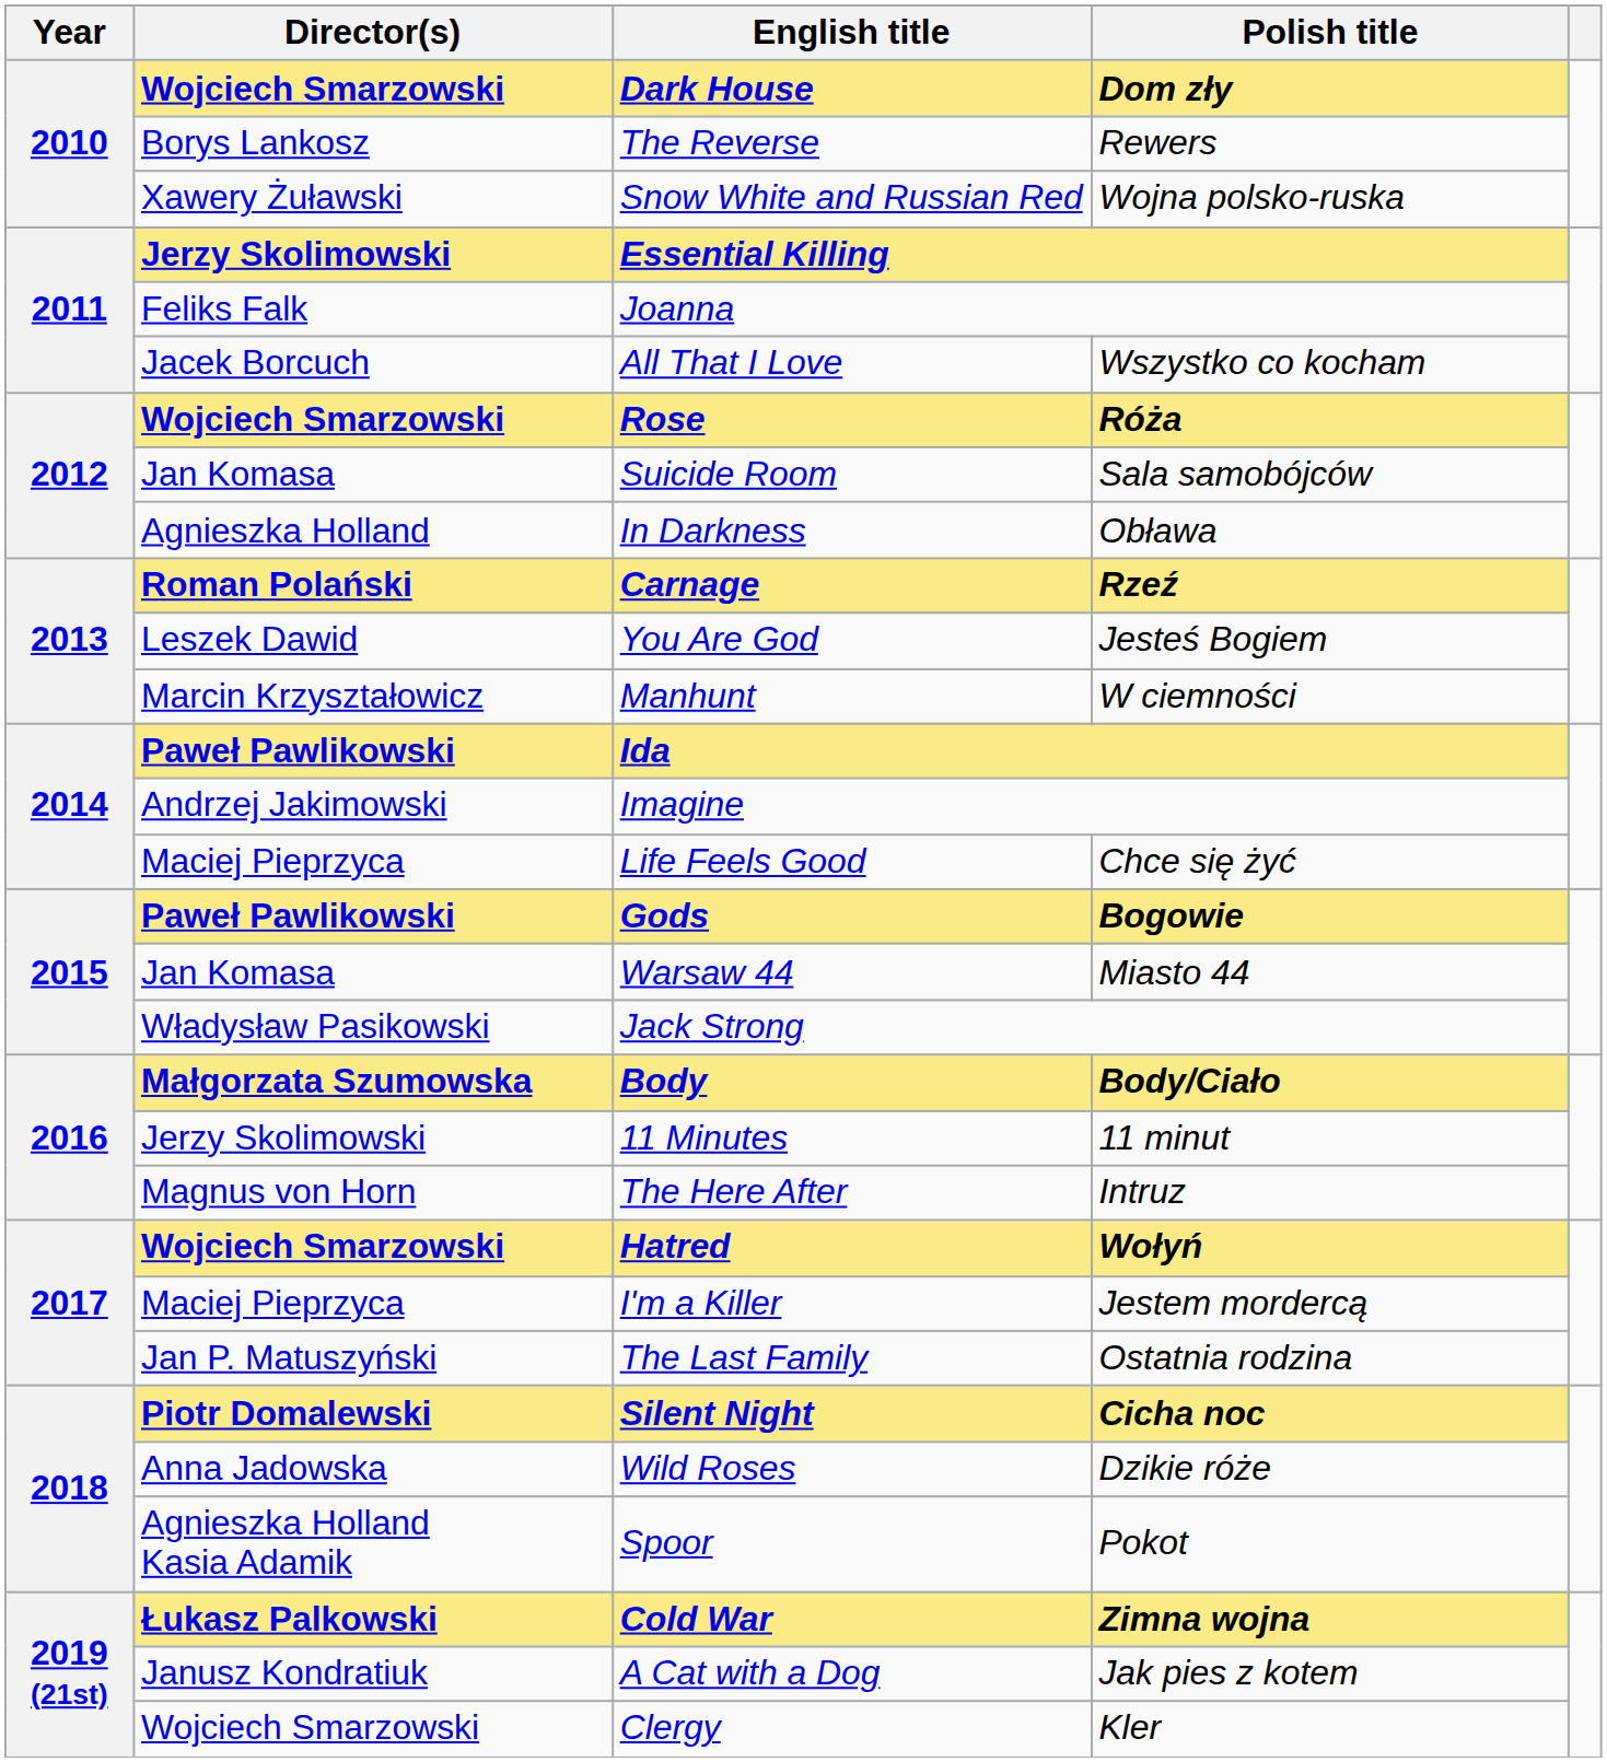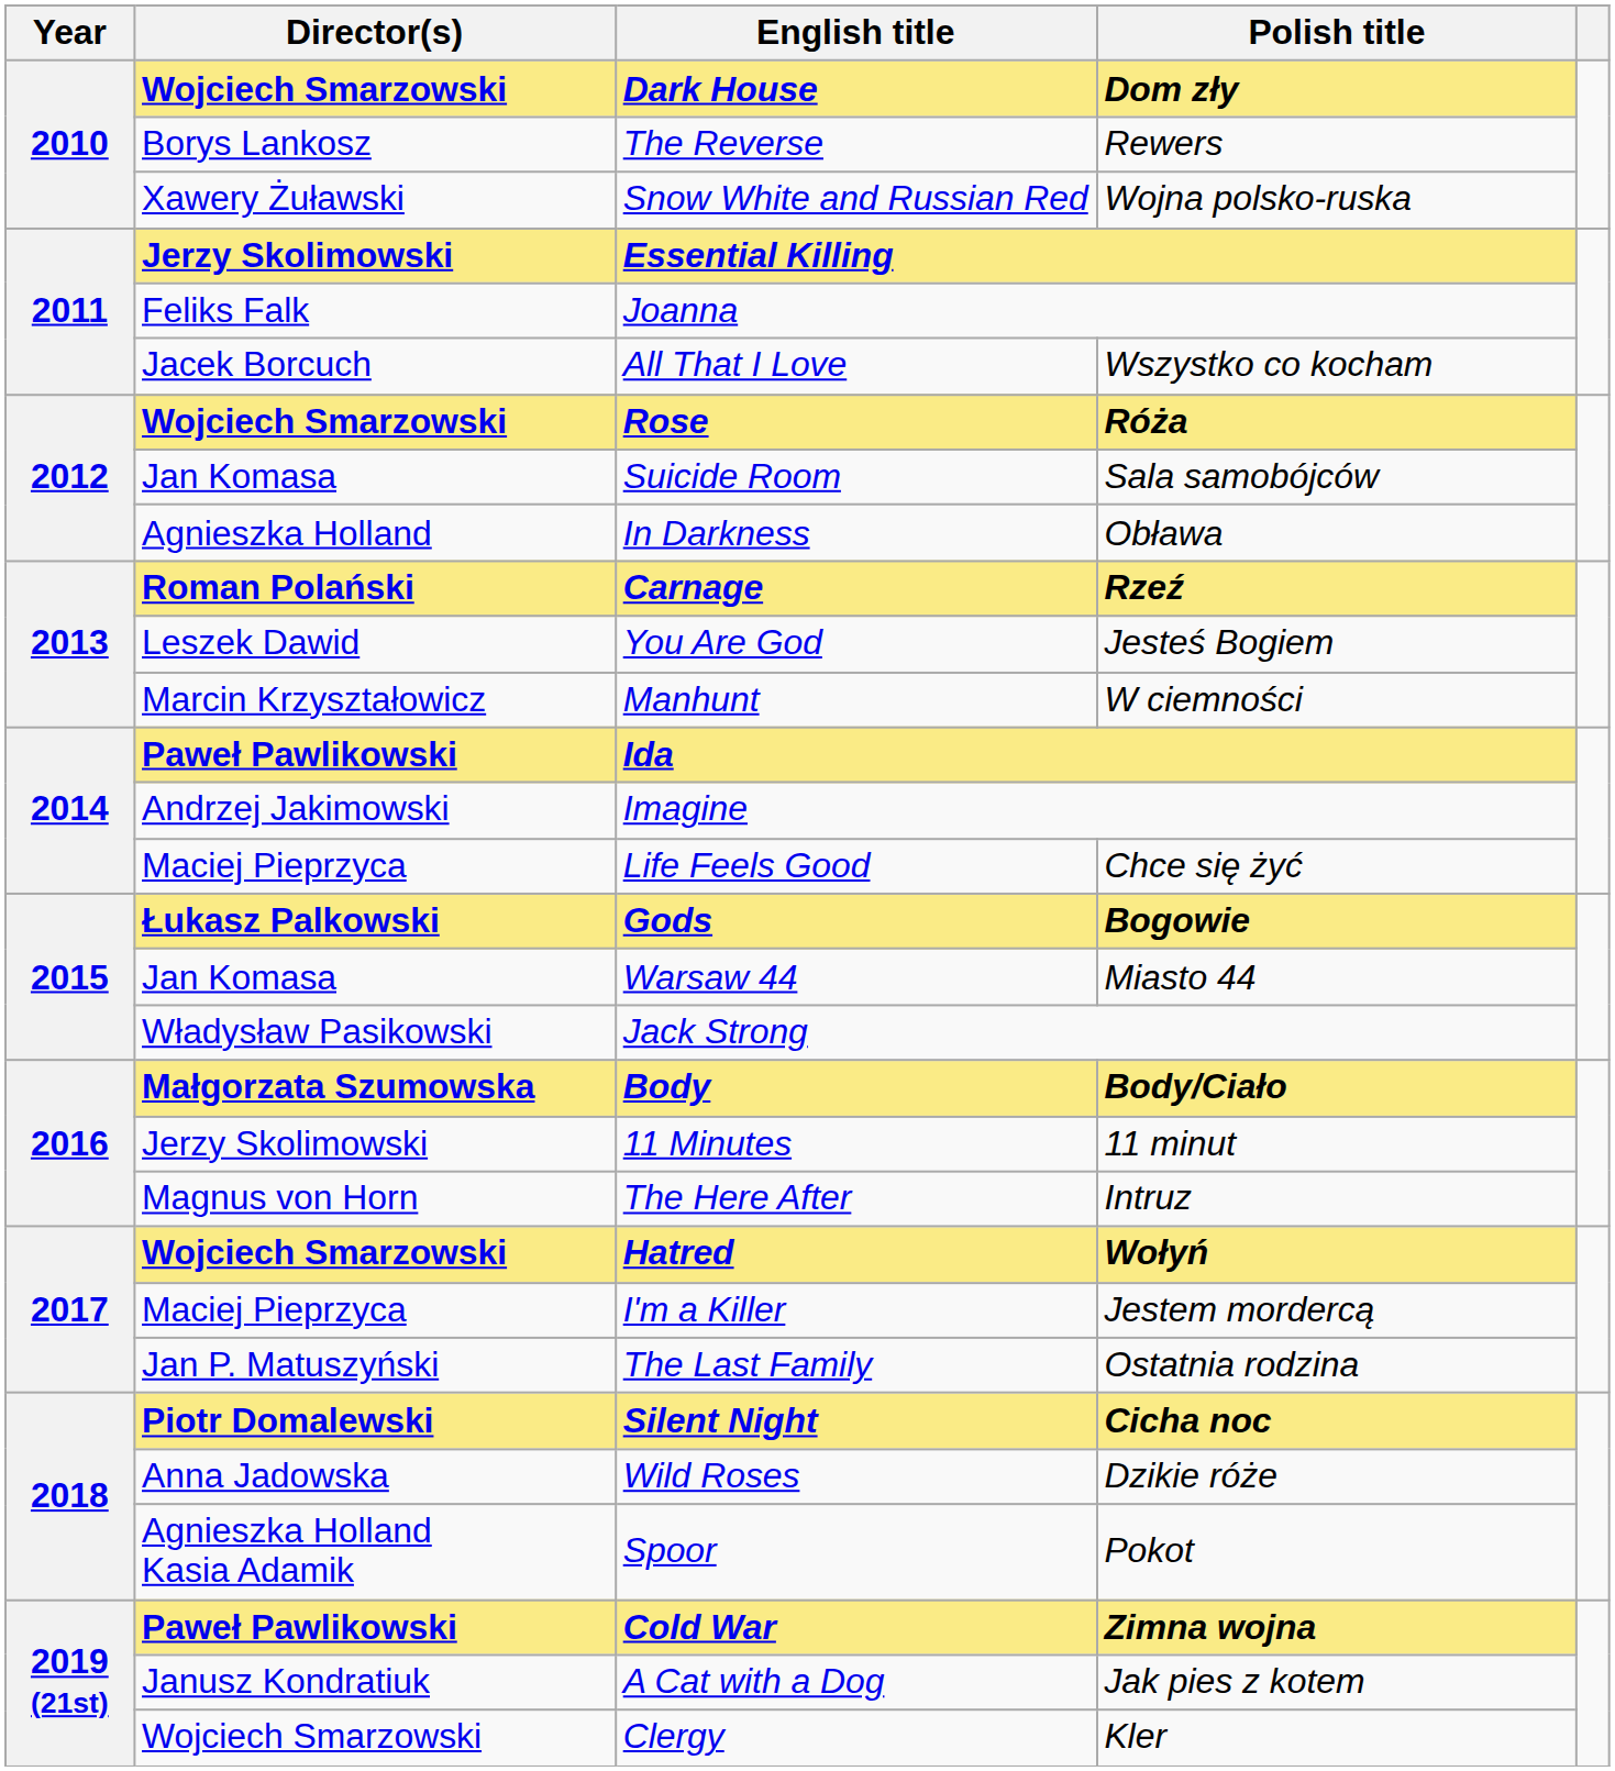 <table class="wikitable sortable">
 <tr>
 <th scope="col" style="width:8%;">Year</th>
 <th scope="col" style="width:30%;">Director(s)</th>
 <th scope="col" style="width:30%;">English title</th>
 <th>Polish title</th>
 <th scope="col" style="width:2%;" class="unsortable"></th>
 </tr>
 <tr>
 <th rowspan="3" scope="row" style="text-align:center;"><a href='#'>2010</a><br></th>
 <td style="background:#FAEB86;"><strong><a href='#'>Wojciech Smarzowski</a></strong></td>
 <td style="background:#FAEB86;"><strong><em><a href='#'>Dark House</a></em></strong></td>
 <td style="background:#FAEB86;"><strong><em>Dom zły</em></strong></td>
 <td rowspan="3"></td>
 </tr>
 <tr>
 <td><a href='#'>Borys Lankosz</a></td>
 <td><em><a href='#'>The Reverse</a></em></td>
 <td><em>Rewers</em></td>
 </tr>
 <tr>
 <td><a href='#'>Xawery Żuławski</a></td>
 <td><em><a href='#'>Snow White and Russian Red</a></em></td>
 <td><em>Wojna polsko-ruska</em></td>
 </tr>
 <tr>
 <th rowspan="3" scope="row" style="text-align:center;"><a href='#'>2011</a><br></th>
 <td style="background:#FAEB86;"><strong><a href='#'>Jerzy Skolimowski</a></strong></td>
 <td colspan="2" style="background:#FAEB86;"><strong><em><a href='#'>Essential Killing</a></em></strong></td>
 <td rowspan="3"></td>
 </tr>
 <tr>
 <td><a href='#'>Feliks Falk</a></td>
 <td colspan="2"><em><a href='#'>Joanna</a></em></td>
 </tr>
 <tr>
 <td><a href='#'>Jacek Borcuch</a></td>
 <td><em><a href='#'>All That I Love</a></em></td>
 <td><em>Wszystko co kocham</em></td>
 </tr>
 <tr>
 <th rowspan="3" scope="row" style="text-align:center;"><a href='#'>2012</a><br></th>
 <td style="background:#FAEB86;"><strong><a href='#'>Wojciech Smarzowski</a></strong></td>
 <td style="background:#FAEB86;"><strong><em><a href='#'>Rose</a></em></strong></td>
 <td style="background:#FAEB86;"><strong><em>Róża</em></strong></td>
 <td rowspan="3"></td>
 </tr>
 <tr>
 <td><a href='#'>Jan Komasa</a></td>
 <td><em><a href='#'>Suicide Room</a></em></td>
 <td><em>Sala samobójców</em></td>
 </tr>
 <tr>
 <td><a href='#'>Agnieszka Holland</a></td>
 <td><em><a href='#'>In Darkness</a></em></td>
 <td><em>Obława</em></td>
 </tr>
 <tr>
 <th rowspan="3" scope="row" style="text-align:center;"><a href='#'>2013</a><br></th>
 <td style="background:#FAEB86;"><strong><a href='#'>Roman Polański</a></strong></td>
 <td style="background:#FAEB86;"><strong><em><a href='#'>Carnage</a></em></strong></td>
 <td style="background:#FAEB86;"><strong><em>Rzeź</em></strong></td>
 <td rowspan="3"></td>
 </tr>
 <tr>
 <td><a href='#'>Leszek Dawid</a></td>
 <td><em><a href='#'>You Are God</a></em></td>
 <td><em>Jesteś Bogiem</em></td>
 </tr>
 <tr>
 <td><a href='#'>Marcin Krzyształowicz</a></td>
 <td><em><a href='#'>Manhunt</a></em></td>
 <td><em>W ciemności</em></td>
 </tr>
 <tr>
 <th rowspan="3" scope="row" style="text-align:center;"><a href='#'>2014</a><br></th>
 <td style="background:#FAEB86;"><strong><a href='#'>Paweł Pawlikowski</a></strong></td>
 <td colspan="2" style="background:#FAEB86;"><strong><em><a href='#'>Ida</a></em></strong></td>
 <td rowspan="3"></td>
 </tr>
 <tr>
 <td><a href='#'>Andrzej Jakimowski</a></td>
 <td colspan="2"><em><a href='#'>Imagine</a></em></td>
 </tr>
 <tr>
 <td><a href='#'>Maciej Pieprzyca</a></td>
 <td><em><a href='#'>Life Feels Good</a></em></td>
 <td><em>Chce się żyć</em></td>
 </tr>
 <tr>
 <th rowspan="3" scope="row" style="text-align:center"><a href='#'>2015</a> <br></th>
-<td style="background:#FAEB86;"><strong><a href='#'>Paweł Pawlikowski</a></strong></td>
+<td style="background:#FAEB86;"><strong><a href='#'>Łukasz Palkowski</a></strong></td>
 <td style="background:#FAEB86;"><strong><em><a href='#'>Gods</a></em></strong></td>
 <td style="background:#FAEB86;"><strong><em>Bogowie</em></strong></td>
 <td rowspan="3"></td>
 </tr>
 <tr>
 <td><a href='#'>Jan Komasa</a></td>
 <td><em><a href='#'>Warsaw 44</a></em></td>
 <td><em>Miasto 44</em></td>
 </tr>
 <tr>
 <td><a href='#'>Władysław Pasikowski</a></td>
 <td colspan="2"><em><a href='#'>Jack Strong</a></em></td>
 </tr>
 <tr>
 <th rowspan="3" scope="row" style="text-align:center"><a href='#'>2016</a> <br></th>
 <td style="background:#FAEB86;"><strong><a href='#'>Małgorzata Szumowska</a></strong></td>
 <td style="background:#FAEB86;"><strong><em><a href='#'>Body</a></em></strong></td>
 <td style="background:#FAEB86;"><strong><em>Body/Ciało</em></strong></td>
 <td rowspan="3"></td>
 </tr>
 <tr>
 <td><a href='#'>Jerzy Skolimowski</a></td>
 <td><em><a href='#'>11 Minutes</a></em></td>
 <td><em>11 minut</em></td>
 </tr>
 <tr>
 <td><a href='#'>Magnus von Horn</a></td>
 <td><em><a href='#'>The Here After</a></em></td>
 <td><em>Intruz</em></td>
 </tr>
 <tr>
 <th rowspan="3" scope="row" style="text-align:center"><a href='#'>2017</a> <br></th>
 <td style="background:#FAEB86;"><strong><a href='#'>Wojciech Smarzowski</a></strong></td>
 <td style="background:#FAEB86;"><strong><em><a href='#'>Hatred</a></em></strong></td>
 <td style="background:#FAEB86;"><strong><em>Wołyń</em></strong></td>
 <td rowspan="3"></td>
 </tr>
 <tr>
 <td><a href='#'>Maciej Pieprzyca</a></td>
 <td><em><a href='#'>I'm a Killer</a></em></td>
 <td><em>Jestem mordercą</em></td>
 </tr>
 <tr>
 <td><a href='#'>Jan P. Matuszyński</a></td>
 <td><em><a href='#'>The Last Family</a></em></td>
 <td><em>Ostatnia rodzina</em></td>
 </tr>
 <tr>
 <th rowspan="3" scope="row" style="text-align:center"><a href='#'>2018</a> <br></th>
 <td style="background:#FAEB86;"><strong><a href='#'>Piotr Domalewski</a></strong></td>
 <td style="background:#FAEB86;"><strong><em><a href='#'>Silent Night</a></em></strong></td>
 <td style="background:#FAEB86;"><strong><em>Cicha noc</em></strong></td>
 <td rowspan="3"></td>
 </tr>
 <tr>
 <td><a href='#'>Anna Jadowska</a></td>
 <td><em><a href='#'>Wild Roses</a></em></td>
 <td><em>Dzikie róże</em></td>
 </tr>
 <tr>
 <td><a href='#'>Agnieszka Holland</a><br><a href='#'>Kasia Adamik</a></td>
 <td><em><a href='#'>Spoor</a></em></td>
 <td><em>Pokot</em></td>
 </tr>
 <tr>
 <th rowspan="3" scope="row" style="text-align:center"><a href='#'>2019</a> <br><small><a href='#'>(21st)</a> </small></th>
-<td style="background:#FAEB86;"><strong><a href='#'>Łukasz Palkowski</a></strong></td>
+<td style="background:#FAEB86;"><strong><a href='#'>Paweł Pawlikowski</a></strong></td>
 <td style="background:#FAEB86;"><strong><em><a href='#'>Cold War</a></em></strong></td>
 <td style="background:#FAEB86;"><strong><em>Zimna wojna</em></strong></td>
 <td rowspan="3"></td>
 </tr>
 <tr>
 <td><a href='#'>Janusz Kondratiuk</a></td>
 <td><em><a href='#'>A Cat with a Dog</a></em></td>
 <td><em>Jak pies z kotem</em></td>
 </tr>
 <tr>
 <td><a href='#'>Wojciech Smarzowski</a></td>
 <td><em><a href='#'>Clergy</a></em></td>
 <td><em>Kler</em></td>
 </tr>
 </table>
